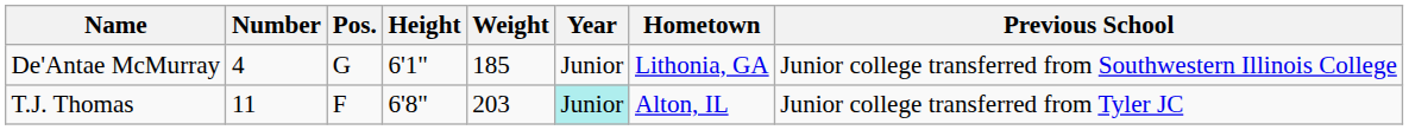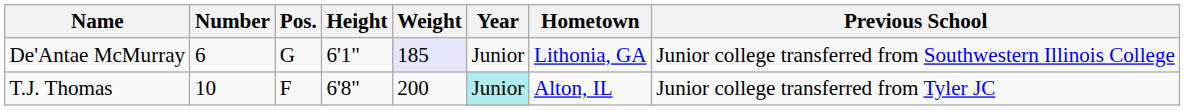 <table class="wikitable sortable" border="1">
 <tr>
 <th>Name</th>
 <th>Number</th>
 <th>Pos.</th>
 <th>Height</th>
 <th>Weight</th>
 <th>Year</th>
 <th>Hometown</th>
 <th class="unsortable">Previous School</th>
 </tr>
 <tr>
 <td>De'Antae McMurray</td>
-<td>4</td>
+<td>6</td>
 <td>G</td>
 <td>6'1"</td>
-<td>185</td>
+<td style="background: lavender;">185</td>
 <td>Junior</td>
 <td><a href='#'>Lithonia, GA</a></td>
 <td>Junior college transferred from <a href='#'>Southwestern Illinois College</a></td>
 </tr>
 <tr>
 <td>T.J. Thomas</td>
-<td>11</td>
+<td>10</td>
 <td>F</td>
 <td>6'8"</td>
-<td>203</td>
+<td>200</td>
 <td style="background: paleturquoise;">Junior</td>
 <td><a href='#'>Alton, IL</a></td>
 <td>Junior college transferred from <a href='#'>Tyler JC</a></td>
 </tr>
 </table>
